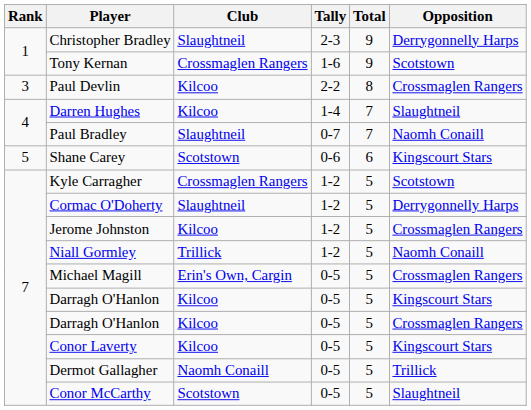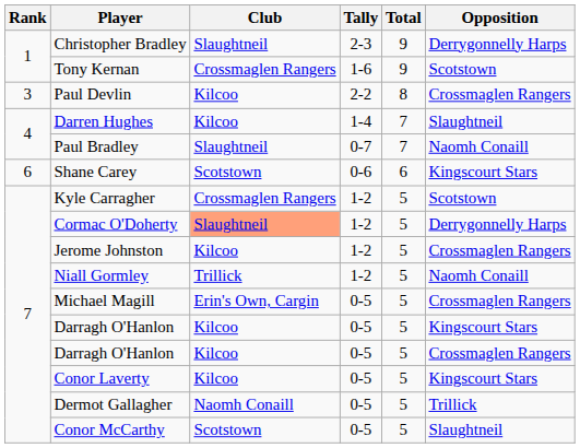 <table class="wikitable">
 <tr>
 <th>Rank</th>
 <th>Player</th>
 <th>Club</th>
 <th>Tally</th>
 <th>Total</th>
 <th>Opposition</th>
 </tr>
 <tr>
 <td rowspan="2" style="text-align:center;">1</td>
 <td>Christopher Bradley</td>
 <td><a href='#'>Slaughtneil</a></td>
 <td align=center>2-3</td>
 <td align=center>9</td>
 <td><a href='#'>Derrygonnelly Harps</a></td>
 </tr>
 <tr>
 <td>Tony Kernan</td>
 <td><a href='#'>Crossmaglen Rangers</a></td>
 <td align=center>1-6</td>
 <td align=center>9</td>
 <td><a href='#'>Scotstown</a></td>
 </tr>
 <tr>
 <td rowspan="1" style="text-align:center;">3</td>
 <td>Paul Devlin</td>
 <td><a href='#'>Kilcoo</a></td>
 <td align=center>2-2</td>
 <td align=center>8</td>
 <td><a href='#'>Crossmaglen Rangers</a></td>
 </tr>
 <tr>
 <td rowspan="2" style="text-align:center;">4</td>
 <td><a href='#'>Darren Hughes</a></td>
 <td><a href='#'>Kilcoo</a></td>
 <td align=center>1-4</td>
 <td align=center>7</td>
 <td><a href='#'>Slaughtneil</a></td>
 </tr>
 <tr>
 <td>Paul Bradley</td>
 <td><a href='#'>Slaughtneil</a></td>
 <td align=center>0-7</td>
 <td align=center>7</td>
 <td><a href='#'>Naomh Conaill</a></td>
 </tr>
 <tr>
-<td rowspan="1" style="text-align:center;">5</td>
+<td rowspan="1" style="text-align:center;">6</td>
 <td>Shane Carey</td>
 <td><a href='#'>Scotstown</a></td>
 <td align=center>0-6</td>
 <td align=center>6</td>
 <td><a href='#'>Kingscourt Stars</a></td>
 </tr>
 <tr>
 <td rowspan="10" style="text-align:center;">7</td>
 <td>Kyle Carragher</td>
 <td><a href='#'>Crossmaglen Rangers</a></td>
 <td align=center>1-2</td>
 <td align=center>5</td>
 <td><a href='#'>Scotstown</a></td>
 </tr>
 <tr>
 <td><a href='#'>Cormac O'Doherty</a></td>
-<td><a href='#'>Slaughtneil</a></td>
+<td style="background: lightsalmon;"><a href='#'>Slaughtneil</a></td>
 <td align=center>1-2</td>
 <td align=center>5</td>
 <td><a href='#'>Derrygonnelly Harps</a></td>
 </tr>
 <tr>
 <td>Jerome Johnston</td>
 <td><a href='#'>Kilcoo</a></td>
 <td align=center>1-2</td>
 <td align=center>5</td>
 <td><a href='#'>Crossmaglen Rangers</a></td>
 </tr>
 <tr>
 <td><a href='#'>Niall Gormley</a></td>
 <td><a href='#'>Trillick</a></td>
 <td align=center>1-2</td>
 <td align=center>5</td>
 <td><a href='#'>Naomh Conaill</a></td>
 </tr>
 <tr>
 <td>Michael Magill</td>
 <td><a href='#'>Erin's Own, Cargin</a></td>
 <td align=center>0-5</td>
 <td align=center>5</td>
 <td><a href='#'>Crossmaglen Rangers</a></td>
 </tr>
 <tr>
 <td>Darragh O'Hanlon</td>
 <td><a href='#'>Kilcoo</a></td>
 <td align=center>0-5</td>
 <td align=center>5</td>
 <td><a href='#'>Kingscourt Stars</a></td>
 </tr>
 <tr>
 <td>Darragh O'Hanlon</td>
 <td><a href='#'>Kilcoo</a></td>
 <td align=center>0-5</td>
 <td align=center>5</td>
 <td><a href='#'>Crossmaglen Rangers</a></td>
 </tr>
 <tr>
 <td><a href='#'>Conor Laverty</a></td>
 <td><a href='#'>Kilcoo</a></td>
 <td align=center>0-5</td>
 <td align=center>5</td>
 <td><a href='#'>Kingscourt Stars</a></td>
 </tr>
 <tr>
 <td>Dermot Gallagher</td>
 <td><a href='#'>Naomh Conaill</a></td>
 <td align=center>0-5</td>
 <td align=center>5</td>
 <td><a href='#'>Trillick</a></td>
 </tr>
 <tr>
 <td><a href='#'>Conor McCarthy</a></td>
 <td><a href='#'>Scotstown</a></td>
 <td align=center>0-5</td>
 <td align=center>5</td>
 <td><a href='#'>Slaughtneil</a></td>
 </tr>
 </table>
